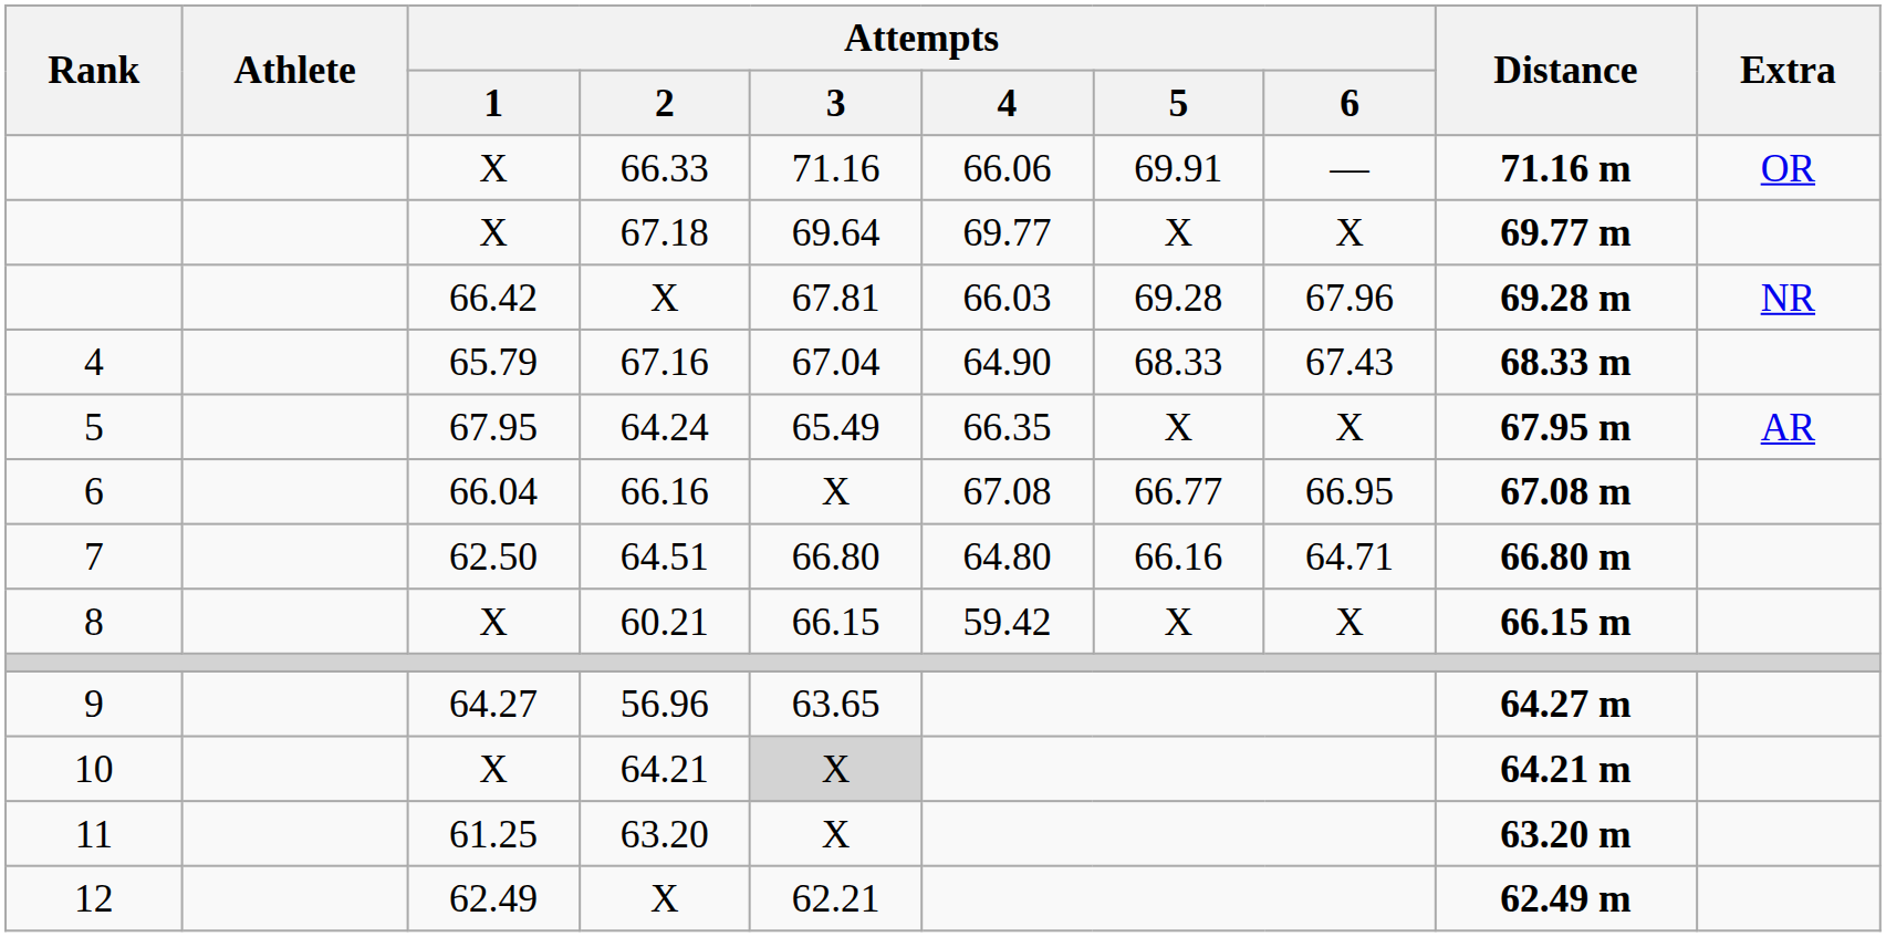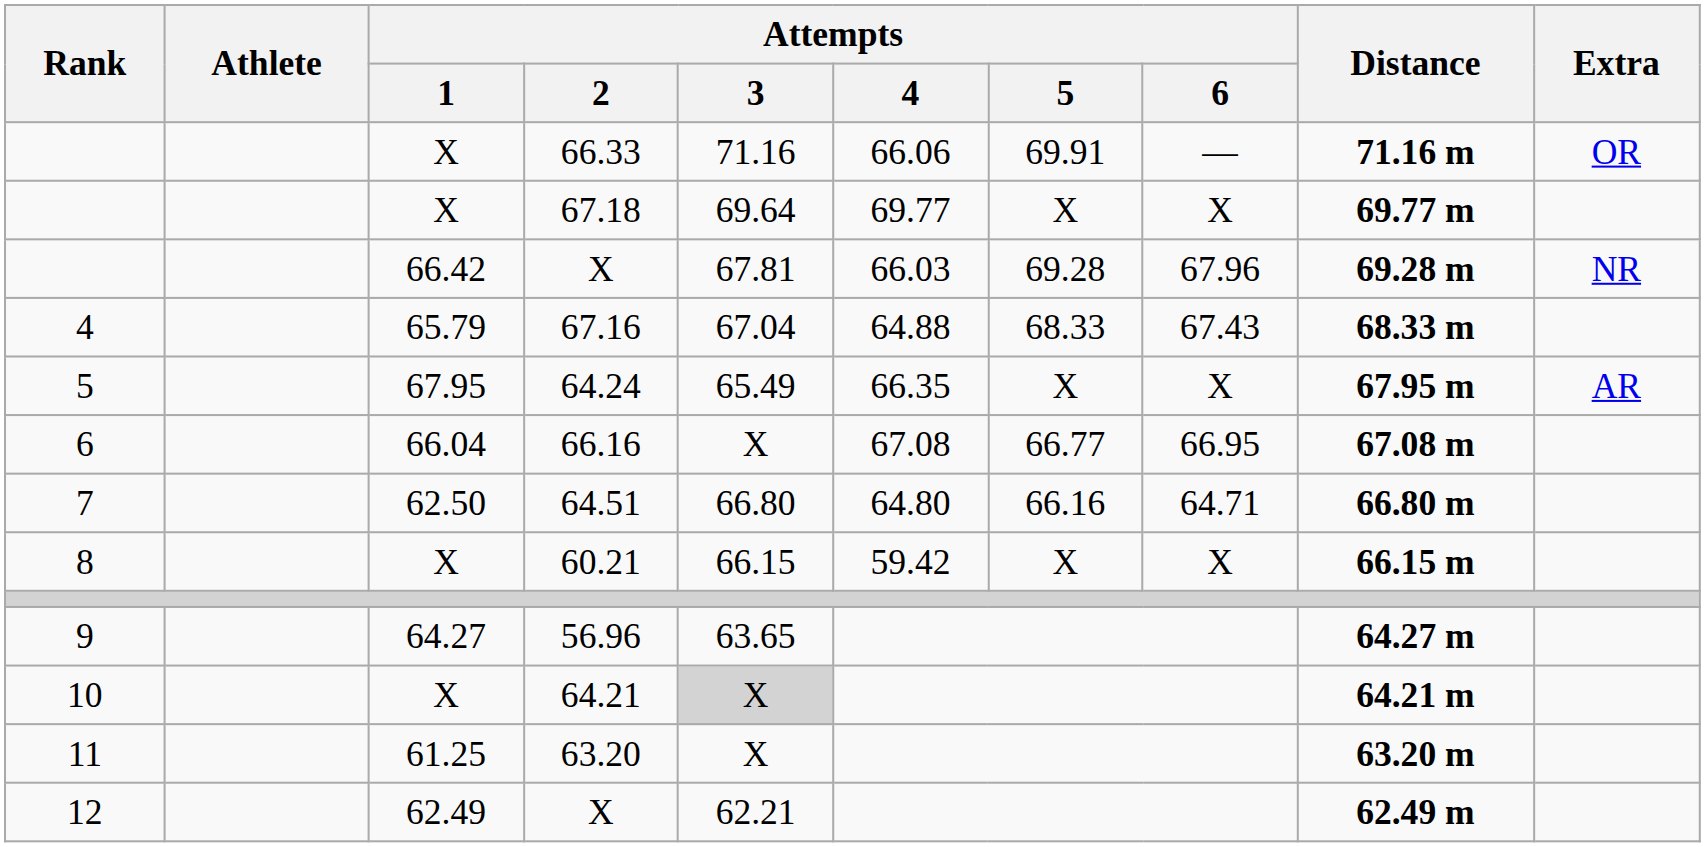 <table class="wikitable" style=" text-align:center; font-size:110%;" width="95%">
 <tr>
 <th rowspan="2">Rank</th>
 <th rowspan="2">Athlete</th>
 <th colspan="6">Attempts</th>
 <th rowspan="2">Distance</th>
 <th rowspan="2">Extra</th>
 </tr>
 <tr>
 <th>1</th>
 <th>2</th>
 <th>3</th>
 <th>4</th>
 <th>5</th>
 <th>6</th>
 </tr>
 <tr>
 <td></td>
 <td align=left></td>
 <td>X</td>
 <td>66.33</td>
 <td>71.16</td>
 <td>66.06</td>
 <td>69.91</td>
 <td>—</td>
 <td><strong>71.16 m</strong></td>
 <td><a href='#'>OR</a></td>
 </tr>
 <tr>
 <td></td>
 <td align=left></td>
 <td>X</td>
 <td>67.18</td>
 <td>69.64</td>
 <td>69.77</td>
 <td>X</td>
 <td>X</td>
 <td><strong>69.77 m</strong></td>
 <td></td>
 </tr>
 <tr>
 <td></td>
 <td align=left></td>
 <td>66.42</td>
 <td>X</td>
 <td>67.81</td>
 <td>66.03</td>
 <td>69.28</td>
 <td>67.96</td>
 <td><strong>69.28 m</strong></td>
 <td><a href='#'>NR</a></td>
 </tr>
 <tr>
 <td>4</td>
 <td align=left></td>
 <td>65.79</td>
 <td>67.16</td>
 <td>67.04</td>
-<td>64.90</td>
+<td>64.88</td>
 <td>68.33</td>
 <td>67.43</td>
 <td><strong>68.33 m </strong></td>
 <td></td>
 </tr>
 <tr>
 <td>5</td>
 <td align=left></td>
 <td>67.95</td>
 <td>64.24</td>
 <td>65.49</td>
 <td>66.35</td>
 <td>X</td>
 <td>X</td>
 <td><strong>67.95 m </strong></td>
 <td><a href='#'>AR</a></td>
 </tr>
 <tr>
 <td>6</td>
 <td align=left></td>
 <td>66.04</td>
 <td>66.16</td>
 <td>X</td>
 <td>67.08</td>
 <td>66.77</td>
 <td>66.95</td>
 <td><strong>67.08 m </strong></td>
 <td></td>
 </tr>
 <tr>
 <td>7</td>
 <td align=left></td>
 <td>62.50</td>
 <td>64.51</td>
 <td>66.80</td>
 <td>64.80</td>
 <td>66.16</td>
 <td>64.71</td>
 <td><strong>66.80 m </strong></td>
 <td></td>
 </tr>
 <tr>
 <td>8</td>
 <td align=left></td>
 <td>X</td>
 <td>60.21</td>
 <td>66.15</td>
 <td>59.42</td>
 <td>X</td>
 <td>X</td>
 <td><strong>66.15 m </strong></td>
 <td></td>
 </tr>
 <tr>
 <td colspan=10 bgcolor=lightgray></td>
 </tr>
 <tr>
 <td>9</td>
 <td align=left></td>
 <td>64.27</td>
 <td>56.96</td>
 <td>63.65</td>
 <td colspan=3></td>
 <td><strong>64.27 m </strong></td>
 <td></td>
 </tr>
 <tr>
 <td>10</td>
 <td align=left></td>
 <td>X</td>
 <td>64.21</td>
 <td style="background: lightgrey;">X</td>
 <td colspan=3></td>
 <td><strong>64.21 m </strong></td>
 <td></td>
 </tr>
 <tr>
 <td>11</td>
 <td align=left></td>
 <td>61.25</td>
 <td>63.20</td>
 <td>X</td>
 <td colspan=3></td>
 <td><strong>63.20 m </strong></td>
 <td></td>
 </tr>
 <tr>
 <td>12</td>
 <td align=left></td>
 <td>62.49</td>
 <td>X</td>
 <td>62.21</td>
 <td colspan=3></td>
 <td><strong>62.49 m </strong></td>
 <td></td>
 </tr>
 </table>
